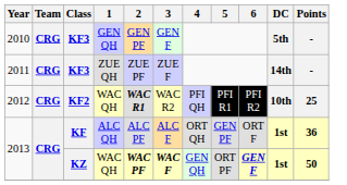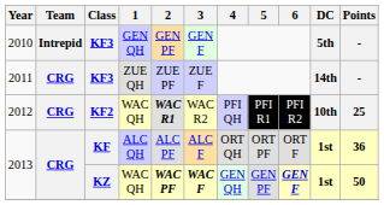 <table class="wikitable" style="text-align:center; font-size:85%">
 <tr>
 <th>Year</th>
 <th>Team</th>
 <th>Class</th>
 <th>1</th>
 <th>2</th>
 <th>3</th>
 <th>4</th>
 <th>5</th>
 <th>6</th>
 <th>DC</th>
 <th>Points</th>
 </tr>
 <tr>
 <td>2010</td>
-<th nowrap><a href='#'>CRG</a></th>
+<th nowrap>Intrepid</th>
 <th><a href='#'>KF3</a></th>
 <td style="background:#CFCFFF;"><a href='#'>GEN<br>QH</a><br></td>
 <td style="background:#FFDF9F;"><a href='#'>GEN<br>PF</a><br></td>
 <td style="background:#DFFFDF;"><a href='#'>GEN<br>F</a><br></td>
 <td colspan="3"></td>
 <th>5th</th>
 <th>-</th>
 </tr>
 <tr>
 <td>2011</td>
 <th nowrap><a href='#'>CRG</a></th>
 <th><a href='#'>KF3</a></th>
 <td style="background:#DFDFDF;">ZUE<br>QH<br></td>
 <td style="background:#CFCFFF;">ZUE<br>PF<br></td>
 <td style="background:#CFCFFF;">ZUE<br>F<br></td>
 <td colspan="3"></td>
 <th>14th</th>
 <th>-</th>
 </tr>
 <tr>
 <td>2012</td>
 <th nowrap><a href='#'>CRG</a></th>
 <th><a href='#'>KF2</a></th>
 <td style="background:#FFFFBF;">WAC<br>QH<br></td>
 <td style="background:#DFDFDF;"><strong><em>WAC<br>R1</em></strong><br></td>
 <td style="background:#FFFFBF;">WAC<br>R2<br></td>
 <td style="background:#CFCFFF;">PFI<br>QH<br></td>
 <td style="background:#000000;color:#ffffff">PFI<br>R1<br></td>
 <td style="background:#000000;color:#ffffff">PFI<br>R2<br></td>
 <th>10th</th>
 <th>25</th>
 </tr>
 <tr>
 <td rowspan=2>2013</td>
 <th nowrap rowspan=2><a href='#'>CRG</a></th>
 <th><a href='#'>KF</a></th>
 <td style="background:#CFCFFF;"><a href='#'>ALC<br>QH</a><br></td>
 <td style="background:#DFDFDF;"><a href='#'>ALC<br>PF</a><br></td>
 <td style="background:#FFDF9F;"><a href='#'>ALC<br>F</a><br></td>
 <td style="background:#DFDFDF;">ORT<br>QH<br></td>
-<td style="background:#DFDFDF;"><a href='#'>GEN<br>PF</a><br></td>
+<td style="background:#DFDFDF;">ORT<br>PF<br></td>
 <td style="background:#DFDFDF;">ORT<br>F<br></td>
 <th style="background:#FFFFBF;">1st</th>
 <th style="background:#FFFFBF;">36</th>
 </tr>
 <tr>
 <th><a href='#'>KZ</a></th>
 <td style="background:#FFFFBF;">WAC<br>QH<br></td>
 <td style="background:#FFFFBF;"><strong><em>WAC<br>PF</em></strong><br></td>
 <td style="background:#FFFFBF;"><strong><em>WAC<br>F</em></strong><br></td>
 <td style="background:#DFFFDF;"><a href='#'>GEN<br>QH</a><br></td>
-<td style="background:#DFDFDF;">ORT<br>PF<br></td>
+<td style="background:#DFDFDF;"><a href='#'>GEN<br>PF</a><br></td>
 <td style="background:#FFFFBF;"><strong><em><a href='#'>GEN<br>F</a></em></strong><br></td>
 <th style="background:#FFFFBF;">1st</th>
 <th style="background:#FFFFBF;">50</th>
 </tr>
 <tr>
 </tr>
 </table>
